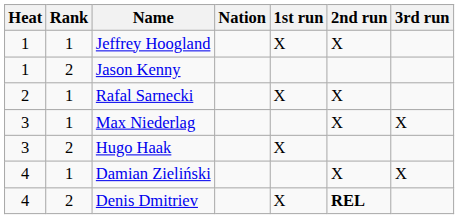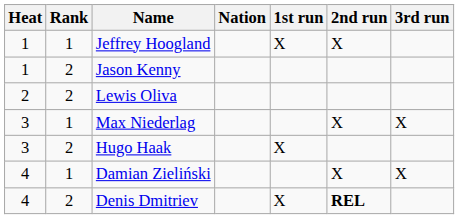 <table class=wikitable sortable style=text-align:center>
 <tr>
 <th>Heat</th>
 <th>Rank</th>
 <th>Name</th>
 <th>Nation</th>
 <th>1st run</th>
 <th>2nd run</th>
 <th>3rd run</th>
 </tr>
 <tr style=background: #ccffcc;>
 <td>1</td>
 <td>1</td>
 <td align=left><a href='#'>Jeffrey Hoogland</a></td>
 <td align=left></td>
 <td align=left>X</td>
 <td align=left>X</td>
 <td align=left></td>
 </tr>
 <tr>
 <td>1</td>
 <td>2</td>
 <td align=left><a href='#'>Jason Kenny</a></td>
 <td align=left></td>
 <td align=left></td>
 <td align=left></td>
 <td align=left></td>
 </tr>
-<tr style=background: #ccffcc;>
+<tr>
 <td>2</td>
-<td>1</td>
-<td align=left><a href='#'>Rafal Sarnecki</a></td>
+<td>2</td>
+<td align=left><a href='#'>Lewis Oliva</a></td>
 <td align=left></td>
-<td align=left>X</td>
-<td align=left>X</td>
+<td align=left></td>
+<td align=left></td>
 <td align=left></td>
 </tr>
 <tr style=background: #ccffcc;>
 <td>3</td>
 <td>1</td>
 <td align=left><a href='#'>Max Niederlag</a></td>
 <td align=left></td>
 <td align=left></td>
 <td align=left>X</td>
 <td align=left>X</td>
 </tr>
 <tr>
 <td>3</td>
 <td>2</td>
 <td align=left><a href='#'>Hugo Haak</a></td>
 <td align=left></td>
 <td align=left>X</td>
 <td align=left></td>
 <td align=left></td>
 </tr>
 <tr style=background: #ccffcc;>
 <td>4</td>
 <td>1</td>
 <td align=left><a href='#'>Damian Zieliński</a></td>
 <td align=left></td>
 <td align=left></td>
 <td align=left>X</td>
 <td align=left>X</td>
 </tr>
 <tr>
 <td>4</td>
 <td>2</td>
 <td align=left><a href='#'>Denis Dmitriev</a></td>
 <td align=left></td>
 <td align=left>X</td>
 <td align=left><strong>REL</strong></td>
 <td align=left></td>
 </tr>
 </table>
